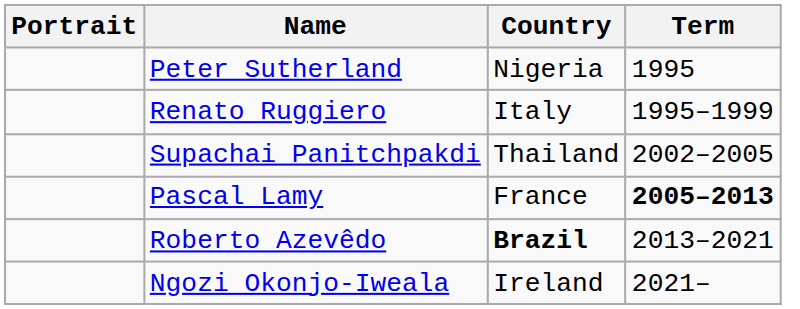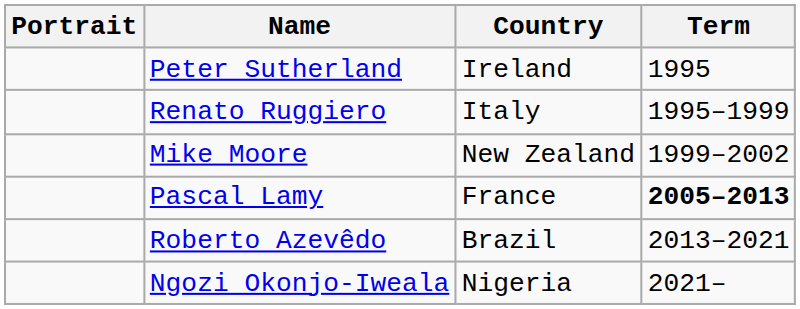 <table class="wikitable">
 <tr>
 <th>Portrait</th>
 <th>Name</th>
 <th>Country</th>
 <th>Term</th>
 </tr>
 <tr>
 <td></td>
 <td><a href='#'>Peter Sutherland</a></td>
-<td> Nigeria</td>
+<td> Ireland</td>
 <td>1995</td>
 </tr>
 <tr>
 <td></td>
 <td><a href='#'>Renato Ruggiero</a></td>
 <td> Italy</td>
 <td>1995–1999</td>
 </tr>
 <tr>
 <td></td>
-<td><a href='#'>Supachai Panitchpakdi</a></td>
-<td> Thailand</td>
-<td>2002–2005</td>
+<td><a href='#'>Mike Moore</a></td>
+<td> New Zealand</td>
+<td>1999–2002</td>
 </tr>
 <tr>
 <td></td>
 <td><a href='#'>Pascal Lamy</a></td>
 <td> France</td>
 <td><strong>2005–2013</strong></td>
 </tr>
 <tr>
 <td></td>
 <td><a href='#'>Roberto Azevêdo</a></td>
-<td><strong> Brazil</strong></td>
+<td> Brazil</td>
 <td>2013–2021</td>
 </tr>
 <tr>
 <td></td>
 <td><a href='#'>Ngozi Okonjo-Iweala</a></td>
-<td> Ireland</td>
+<td> Nigeria</td>
 <td>2021–</td>
 </tr>
 </table>
